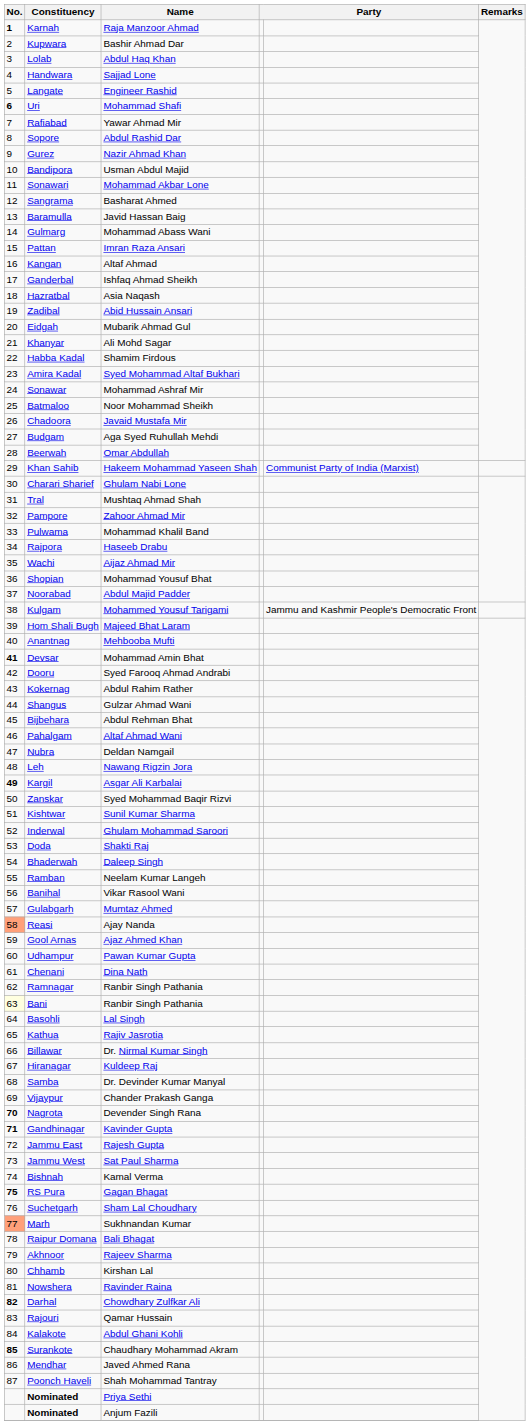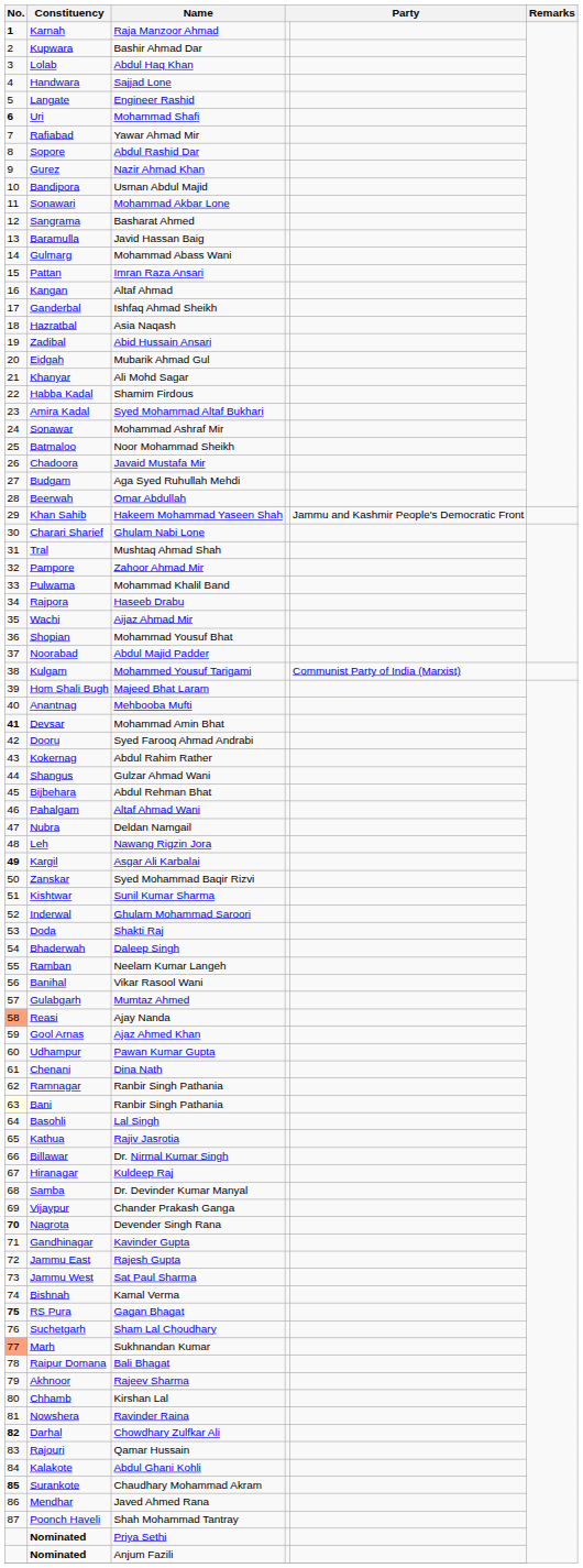 <table class="wikitable sortable">
 <tr>
 <th>No.</th>
 <th>Constituency</th>
 <th>Name</th>
 <th colspan=2>Party</th>
 <th>Remarks</th>
 </tr>
 <tr>
 <td><strong>1</strong></td>
 <td><a href='#'>Karnah</a></td>
 <td><a href='#'>Raja Manzoor Ahmad</a></td>
 <td></td>
 <td></td>
 </tr>
 <tr>
 <td>2</td>
 <td><a href='#'>Kupwara</a></td>
 <td>Bashir Ahmad Dar</td>
 <td></td>
 <td></td>
 </tr>
 <tr>
 <td>3</td>
 <td><a href='#'>Lolab</a></td>
 <td><a href='#'>Abdul Haq Khan</a></td>
 <td></td>
 <td></td>
 </tr>
 <tr>
 <td>4</td>
 <td><a href='#'>Handwara</a></td>
 <td><a href='#'>Sajjad Lone</a></td>
 <td></td>
 <td></td>
 </tr>
 <tr>
 <td>5</td>
 <td><a href='#'>Langate</a></td>
 <td><a href='#'>Engineer Rashid</a></td>
 <td></td>
 <td></td>
 </tr>
 <tr>
 <td><strong>6</strong></td>
 <td><a href='#'>Uri</a></td>
 <td><a href='#'>Mohammad Shafi</a></td>
 <td></td>
 <td></td>
 </tr>
 <tr>
 <td>7</td>
 <td><a href='#'>Rafiabad</a></td>
 <td>Yawar Ahmad Mir</td>
 <td></td>
 <td></td>
 </tr>
 <tr>
 <td>8</td>
 <td><a href='#'>Sopore</a></td>
 <td><a href='#'>Abdul Rashid Dar</a></td>
 <td></td>
 <td></td>
 </tr>
 <tr>
 <td>9</td>
 <td><a href='#'>Gurez</a></td>
 <td><a href='#'>Nazir Ahmad Khan</a></td>
 <td></td>
 <td></td>
 </tr>
 <tr>
 <td>10</td>
 <td><a href='#'>Bandipora</a></td>
 <td>Usman Abdul Majid</td>
 <td></td>
 <td></td>
 </tr>
 <tr>
 <td>11</td>
 <td><a href='#'>Sonawari</a></td>
 <td><a href='#'>Mohammad Akbar Lone</a></td>
 <td></td>
 <td></td>
 </tr>
 <tr>
 <td>12</td>
 <td><a href='#'>Sangrama</a></td>
 <td>Basharat Ahmed</td>
 <td></td>
 <td></td>
 </tr>
 <tr>
 <td>13</td>
 <td><a href='#'>Baramulla</a></td>
 <td>Javid Hassan Baig</td>
 <td></td>
 <td></td>
 </tr>
 <tr>
 <td>14</td>
 <td><a href='#'>Gulmarg</a></td>
 <td>Mohammad Abass Wani</td>
 <td></td>
 <td></td>
 </tr>
 <tr>
 <td>15</td>
 <td><a href='#'>Pattan</a></td>
 <td><a href='#'>Imran Raza Ansari</a></td>
 <td></td>
 <td></td>
 </tr>
 <tr>
 <td>16</td>
 <td><a href='#'>Kangan</a></td>
 <td>Altaf Ahmad</td>
 <td></td>
 <td></td>
 </tr>
 <tr>
 <td>17</td>
 <td><a href='#'>Ganderbal</a></td>
 <td>Ishfaq Ahmad Sheikh</td>
 <td></td>
 <td></td>
 </tr>
 <tr>
 <td>18</td>
 <td><a href='#'>Hazratbal</a></td>
 <td>Asia Naqash</td>
 <td></td>
 <td></td>
 </tr>
 <tr>
 <td>19</td>
 <td><a href='#'>Zadibal</a></td>
 <td><a href='#'>Abid Hussain Ansari</a></td>
 <td></td>
 <td></td>
 </tr>
 <tr>
 <td>20</td>
 <td><a href='#'>Eidgah</a></td>
 <td>Mubarik Ahmad Gul</td>
 <td></td>
 <td></td>
 </tr>
 <tr>
 <td>21</td>
 <td><a href='#'>Khanyar</a></td>
 <td>Ali Mohd Sagar</td>
 <td></td>
 <td></td>
 </tr>
 <tr>
 <td>22</td>
 <td><a href='#'>Habba Kadal</a></td>
 <td>Shamim Firdous</td>
 <td></td>
 <td></td>
 </tr>
 <tr>
 <td>23</td>
 <td><a href='#'>Amira Kadal</a></td>
 <td><a href='#'>Syed Mohammad Altaf Bukhari</a></td>
 <td></td>
 <td></td>
 </tr>
 <tr>
 <td>24</td>
 <td><a href='#'>Sonawar</a></td>
 <td>Mohammad Ashraf Mir</td>
 <td></td>
 <td></td>
 </tr>
 <tr>
 <td>25</td>
 <td><a href='#'>Batmaloo</a></td>
 <td>Noor Mohammad Sheikh</td>
 <td></td>
 <td></td>
 </tr>
 <tr>
 <td>26</td>
 <td><a href='#'>Chadoora</a></td>
 <td><a href='#'>Javaid Mustafa Mir</a></td>
 <td></td>
 <td></td>
 </tr>
 <tr>
 <td>27</td>
 <td><a href='#'>Budgam</a></td>
 <td>Aga Syed Ruhullah Mehdi</td>
 <td></td>
 <td></td>
 </tr>
 <tr>
 <td>28</td>
 <td><a href='#'>Beerwah</a></td>
 <td><a href='#'>Omar Abdullah</a></td>
 <td></td>
 <td></td>
 </tr>
 <tr>
 <td>29</td>
 <td><a href='#'>Khan Sahib</a></td>
 <td><a href='#'>Hakeem Mohammad Yaseen Shah</a></td>
 <td bgcolor=></td>
-<td><a href='#'>Communist Party of India (Marxist)</a></td>
+<td>Jammu and Kashmir People's Democratic Front</td>
 <td></td>
 </tr>
 <tr>
 <td>30</td>
 <td><a href='#'>Charari Sharief</a></td>
 <td><a href='#'>Ghulam Nabi Lone</a></td>
 <td></td>
 <td></td>
 </tr>
 <tr>
 <td>31</td>
 <td><a href='#'>Tral</a></td>
 <td>Mushtaq Ahmad Shah</td>
 <td></td>
 <td></td>
 </tr>
 <tr>
 <td>32</td>
 <td><a href='#'>Pampore</a></td>
 <td><a href='#'>Zahoor Ahmad Mir</a></td>
 <td></td>
 <td></td>
 </tr>
 <tr>
 <td>33</td>
 <td><a href='#'>Pulwama</a></td>
 <td>Mohammad Khalil Band</td>
 <td></td>
 <td></td>
 </tr>
 <tr>
 <td>34</td>
 <td><a href='#'>Rajpora</a></td>
 <td><a href='#'>Haseeb Drabu</a></td>
 <td></td>
 <td></td>
 </tr>
 <tr>
 <td>35</td>
 <td><a href='#'>Wachi</a></td>
 <td><a href='#'>Aijaz Ahmad Mir</a></td>
 <td></td>
 <td></td>
 </tr>
 <tr>
 <td>36</td>
 <td><a href='#'>Shopian</a></td>
 <td>Mohammad Yousuf Bhat</td>
 <td></td>
 <td></td>
 </tr>
 <tr>
 <td>37</td>
 <td><a href='#'>Noorabad</a></td>
 <td><a href='#'>Abdul Majid Padder</a></td>
 <td></td>
 <td></td>
 </tr>
 <tr>
 <td>38</td>
 <td><a href='#'>Kulgam</a></td>
 <td><a href='#'>Mohammed Yousuf Tarigami</a></td>
 <td bgcolor=></td>
-<td>Jammu and Kashmir People's Democratic Front</td>
+<td><a href='#'>Communist Party of India (Marxist)</a></td>
 <td></td>
 </tr>
 <tr>
 <td>39</td>
 <td><a href='#'>Hom Shali Bugh</a></td>
 <td><a href='#'>Majeed Bhat Laram</a></td>
 <td></td>
 <td></td>
 </tr>
 <tr>
 <td>40</td>
 <td><a href='#'>Anantnag</a></td>
 <td><a href='#'>Mehbooba Mufti</a></td>
 <td></td>
 <td></td>
 </tr>
 <tr>
 <td><strong>41</strong></td>
 <td><a href='#'>Devsar</a></td>
 <td>Mohammad Amin Bhat</td>
 <td></td>
 <td></td>
 </tr>
 <tr>
 <td>42</td>
 <td><a href='#'>Dooru</a></td>
 <td>Syed Farooq Ahmad Andrabi</td>
 <td></td>
 <td></td>
 </tr>
 <tr>
 <td>43</td>
 <td><a href='#'>Kokernag</a></td>
 <td>Abdul Rahim Rather</td>
 <td></td>
 <td></td>
 </tr>
 <tr>
 <td>44</td>
 <td><a href='#'>Shangus</a></td>
 <td>Gulzar Ahmad Wani</td>
 <td></td>
 <td></td>
 </tr>
 <tr>
 <td>45</td>
 <td><a href='#'>Bijbehara</a></td>
 <td>Abdul Rehman Bhat</td>
 <td></td>
 <td></td>
 </tr>
 <tr>
 <td>46</td>
 <td><a href='#'>Pahalgam</a></td>
 <td><a href='#'>Altaf Ahmad Wani</a></td>
 <td></td>
 <td></td>
 </tr>
 <tr>
 <td>47</td>
 <td><a href='#'>Nubra</a></td>
 <td>Deldan Namgail</td>
 <td></td>
 <td></td>
 </tr>
 <tr>
 <td>48</td>
 <td><a href='#'>Leh</a></td>
 <td><a href='#'>Nawang Rigzin Jora</a></td>
 <td></td>
 <td></td>
 </tr>
 <tr>
 <td><strong>49</strong></td>
 <td><a href='#'>Kargil</a></td>
 <td><a href='#'>Asgar Ali Karbalai</a></td>
 <td></td>
 <td></td>
 </tr>
 <tr>
 <td>50</td>
 <td><a href='#'>Zanskar</a></td>
 <td>Syed Mohammad Baqir Rizvi</td>
 <td></td>
 <td></td>
 </tr>
 <tr>
 <td>51</td>
 <td><a href='#'>Kishtwar</a></td>
 <td><a href='#'>Sunil Kumar Sharma</a></td>
 <td></td>
 <td></td>
 </tr>
 <tr>
 <td>52</td>
 <td><a href='#'>Inderwal</a></td>
 <td><a href='#'>Ghulam Mohammad Saroori</a></td>
 <td></td>
 <td></td>
 </tr>
 <tr>
 <td>53</td>
 <td><a href='#'>Doda</a></td>
 <td><a href='#'>Shakti Raj</a></td>
 <td></td>
 <td></td>
 </tr>
 <tr>
 <td>54</td>
 <td><a href='#'>Bhaderwah</a></td>
 <td><a href='#'>Daleep Singh</a></td>
 <td></td>
 <td></td>
 </tr>
 <tr>
 <td>55</td>
 <td><a href='#'>Ramban</a></td>
 <td>Neelam Kumar Langeh</td>
 <td></td>
 <td></td>
 </tr>
 <tr>
 <td>56</td>
 <td><a href='#'>Banihal</a></td>
 <td>Vikar Rasool Wani</td>
 <td></td>
 <td></td>
 </tr>
 <tr>
 <td>57</td>
 <td><a href='#'>Gulabgarh</a></td>
 <td><a href='#'>Mumtaz Ahmed</a></td>
 <td></td>
 <td></td>
 </tr>
 <tr>
 <td style="background: lightsalmon;">58</td>
 <td><a href='#'>Reasi</a></td>
 <td>Ajay Nanda</td>
 <td></td>
 <td></td>
 </tr>
 <tr>
 <td>59</td>
 <td><a href='#'>Gool Arnas</a></td>
 <td><a href='#'>Ajaz Ahmed Khan</a></td>
 <td></td>
 <td></td>
 </tr>
 <tr>
 <td>60</td>
 <td><a href='#'>Udhampur</a></td>
 <td><a href='#'>Pawan Kumar Gupta</a></td>
 <td></td>
 <td></td>
 </tr>
 <tr>
 <td>61</td>
 <td><a href='#'>Chenani</a></td>
 <td><a href='#'>Dina Nath</a></td>
 <td></td>
 <td></td>
 </tr>
 <tr>
 <td>62</td>
 <td><a href='#'>Ramnagar</a></td>
 <td>Ranbir Singh Pathania</td>
 <td></td>
 <td></td>
 </tr>
 <tr>
 <td style="background: lightyellow;">63</td>
 <td><a href='#'>Bani</a></td>
 <td>Ranbir Singh Pathania</td>
 <td></td>
 <td></td>
 </tr>
 <tr>
 <td>64</td>
 <td><a href='#'>Basohli</a></td>
 <td><a href='#'>Lal Singh</a></td>
 <td></td>
 <td></td>
 </tr>
 <tr>
 <td>65</td>
 <td><a href='#'>Kathua</a></td>
 <td><a href='#'>Rajiv Jasrotia</a></td>
 <td></td>
 <td></td>
 </tr>
 <tr>
 <td>66</td>
 <td><a href='#'>Billawar</a></td>
 <td>Dr. <a href='#'>Nirmal Kumar Singh</a></td>
 <td></td>
 <td></td>
 </tr>
 <tr>
 <td>67</td>
 <td><a href='#'>Hiranagar</a></td>
 <td><a href='#'>Kuldeep Raj</a></td>
 <td></td>
 <td></td>
 </tr>
 <tr>
 <td>68</td>
 <td><a href='#'>Samba</a></td>
 <td>Dr. Devinder Kumar Manyal</td>
 <td></td>
 <td></td>
 </tr>
 <tr>
 <td>69</td>
 <td><a href='#'>Vijaypur</a></td>
 <td>Chander Prakash Ganga</td>
 <td></td>
 <td></td>
 </tr>
 <tr>
 <td><strong>70</strong></td>
 <td><a href='#'>Nagrota</a></td>
 <td>Devender Singh Rana</td>
 <td></td>
 <td></td>
 </tr>
 <tr>
-<td><strong>71</strong></td>
+<td>71</td>
 <td><a href='#'>Gandhinagar</a></td>
 <td><a href='#'>Kavinder Gupta</a></td>
 <td></td>
 <td></td>
 </tr>
 <tr>
 <td>72</td>
 <td><a href='#'>Jammu East</a></td>
 <td><a href='#'>Rajesh Gupta</a></td>
 <td></td>
 <td></td>
 </tr>
 <tr>
 <td>73</td>
 <td><a href='#'>Jammu West</a></td>
 <td><a href='#'>Sat Paul Sharma</a></td>
 <td></td>
 <td></td>
 </tr>
 <tr>
 <td>74</td>
 <td><a href='#'>Bishnah</a></td>
 <td>Kamal Verma</td>
 <td></td>
 <td></td>
 </tr>
 <tr>
 <td><strong>75</strong></td>
 <td><a href='#'>RS Pura</a></td>
 <td><a href='#'>Gagan Bhagat</a></td>
 <td></td>
 <td></td>
 </tr>
 <tr>
 <td>76</td>
 <td><a href='#'>Suchetgarh</a></td>
 <td><a href='#'>Sham Lal Choudhary</a></td>
 <td></td>
 <td></td>
 </tr>
 <tr>
 <td style="background: lightsalmon;">77</td>
 <td><a href='#'>Marh</a></td>
 <td>Sukhnandan Kumar</td>
 <td></td>
 <td></td>
 </tr>
 <tr>
 <td>78</td>
 <td><a href='#'>Raipur Domana</a></td>
 <td><a href='#'>Bali Bhagat</a></td>
 <td></td>
 <td></td>
 </tr>
 <tr>
 <td>79</td>
 <td><a href='#'>Akhnoor</a></td>
 <td><a href='#'>Rajeev Sharma</a></td>
 <td></td>
 <td></td>
 </tr>
 <tr>
 <td>80</td>
 <td><a href='#'>Chhamb</a></td>
 <td>Kirshan Lal</td>
 <td></td>
 <td></td>
 </tr>
 <tr>
 <td>81</td>
 <td><a href='#'>Nowshera</a></td>
 <td><a href='#'>Ravinder Raina</a></td>
 <td></td>
 <td></td>
 </tr>
 <tr>
 <td><strong>82</strong></td>
 <td><a href='#'>Darhal</a></td>
 <td><a href='#'>Chowdhary Zulfkar Ali</a></td>
 <td></td>
 <td></td>
 </tr>
 <tr>
 <td>83</td>
 <td><a href='#'>Rajouri</a></td>
 <td>Qamar Hussain</td>
 <td></td>
 <td></td>
 </tr>
 <tr>
 <td>84</td>
 <td><a href='#'>Kalakote</a></td>
 <td><a href='#'>Abdul Ghani Kohli</a></td>
 <td></td>
 <td></td>
 </tr>
 <tr>
 <td><strong>85</strong></td>
 <td><a href='#'>Surankote</a></td>
 <td>Chaudhary Mohammad Akram</td>
 <td></td>
 <td></td>
 </tr>
 <tr>
 <td>86</td>
 <td><a href='#'>Mendhar</a></td>
 <td>Javed Ahmed Rana</td>
 <td></td>
 <td></td>
 </tr>
 <tr>
 <td>87</td>
 <td><a href='#'>Poonch Haveli</a></td>
 <td>Shah Mohammad Tantray</td>
 <td></td>
 <td></td>
 </tr>
 <tr>
 <td></td>
 <td><strong>Nominated</strong></td>
 <td><a href='#'>Priya Sethi</a></td>
 <td></td>
 <td></td>
 </tr>
 <tr>
 <td></td>
 <td><strong>Nominated</strong></td>
 <td>Anjum Fazili</td>
 <td></td>
 <td></td>
 </tr>
 <tr>
 </tr>
 </table>
